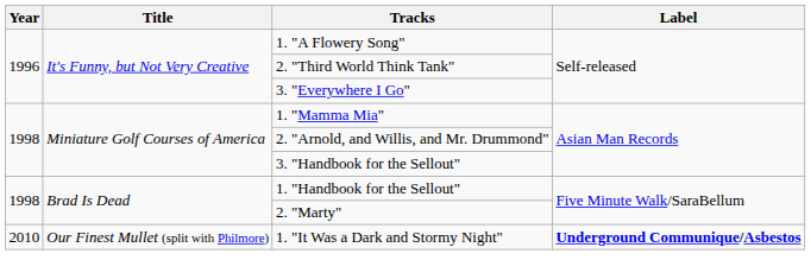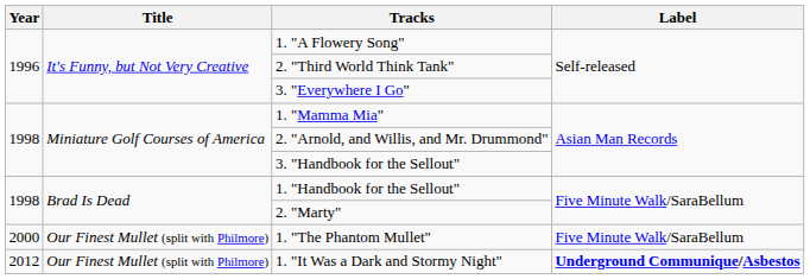 <table class="wikitable">
 <tr>
 <th><strong>Year</strong></th>
 <th><strong>Title</strong></th>
 <th><strong>Tracks</strong></th>
 <th><strong>Label</strong></th>
 </tr>
 <tr>
 <td rowspan=3>1996</td>
 <td rowspan=3><em><a href='#'>It's Funny, but Not Very Creative</a></em></td>
 <td>1. "A Flowery Song"</td>
 <td rowspan=3>Self-released</td>
 </tr>
 <tr>
 <td>2. "Third World Think Tank"</td>
 </tr>
 <tr>
 <td>3. "<a href='#'>Everywhere I Go</a>"</td>
 </tr>
 <tr>
 <td rowspan=3>1998</td>
 <td rowspan=3><em>Miniature Golf Courses of America</em></td>
 <td>1. "<a href='#'>Mamma Mia</a>"</td>
 <td rowspan=3><a href='#'>Asian Man Records</a></td>
 </tr>
 <tr>
 <td>2. "Arnold, and Willis, and Mr. Drummond"</td>
 </tr>
 <tr>
 <td>3. "Handbook for the Sellout"</td>
 </tr>
 <tr>
 <td rowspan=2>1998</td>
 <td rowspan=2><em>Brad Is Dead</em></td>
 <td>1. "Handbook for the Sellout"</td>
 <td rowspan=2><a href='#'>Five Minute Walk</a>/SaraBellum</td>
 </tr>
 <tr>
 <td>2. "Marty"</td>
 </tr>
 <tr>
-<td rowspan=1>2010</td>
+<td rowspan=1>2000</td>
+<td rowspan=1><em>Our Finest Mullet</em> <small>(split with <a href='#'>Philmore</a>)</small></td>
+<td>1. "The Phantom Mullet"</td>
+<td rowspan=1><a href='#'>Five Minute Walk</a>/SaraBellum</td>
+</tr>
+<tr>
+<td rowspan=1>2012</td>
 <td rowspan=1><em>Our Finest Mullet</em> <small>(split with <a href='#'>Philmore</a>)</small></td>
 <td>1. "It Was a Dark and Stormy Night"</td>
 <td rowspan=1><strong><a href='#'>Underground Communique</a>/<a href='#'>Asbestos</a></strong></td>
 </tr>
 </table>
